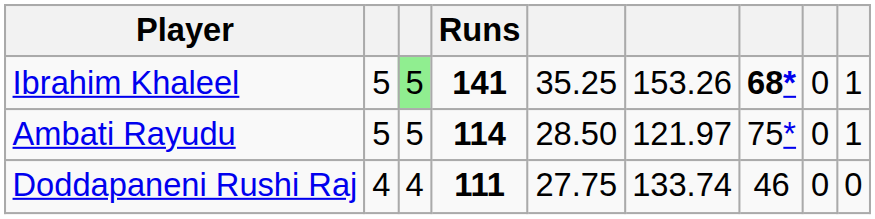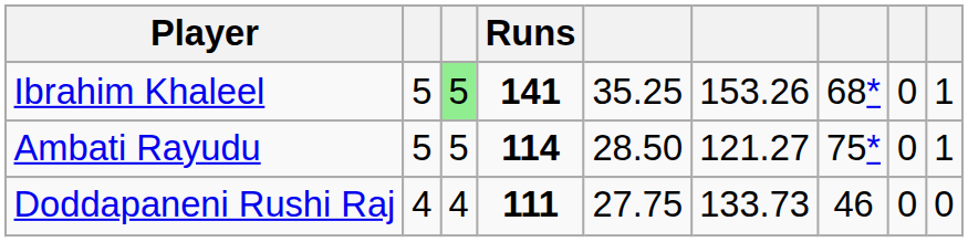 <table class="wikitable sortable" style="text-align: center;">
 <tr>
 <th class="unsortable">Player</th>
 <th></th>
 <th></th>
 <th>Runs</th>
 <th></th>
 <th></th>
 <th></th>
 <th></th>
 <th></th>
 </tr>
 <tr>
 <td style="text-align:left"><a href='#'>Ibrahim Khaleel</a></td>
 <td style="text-align:left">5</td>
 <td style="background: lightgreen;">5</td>
 <td><strong>141</strong></td>
 <td>35.25</td>
 <td>153.26</td>
-<td><strong>68<a href='#'>*</a></strong></td>
+<td>68<a href='#'>*</a></td>
 <td>0</td>
 <td>1</td>
 </tr>
 <tr>
 <td style="text-align:left"><a href='#'>Ambati Rayudu</a></td>
 <td style="text-align:left">5</td>
 <td>5</td>
 <td><strong>114</strong></td>
 <td>28.50</td>
-<td>121.97</td>
+<td>121.27</td>
 <td>75<a href='#'>*</a></td>
 <td>0</td>
 <td>1</td>
 </tr>
 <tr>
 <td style="text-align:left"><a href='#'>Doddapaneni Rushi Raj</a></td>
 <td style="text-align:left">4</td>
 <td>4</td>
 <td><strong>111</strong></td>
 <td>27.75</td>
-<td>133.74</td>
+<td>133.73</td>
 <td>46</td>
 <td>0</td>
 <td>0</td>
 </tr>
 </table>
